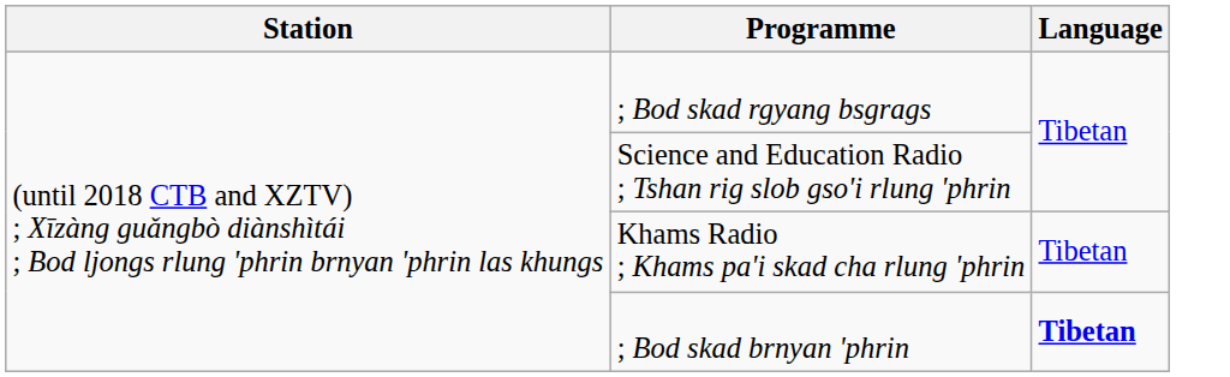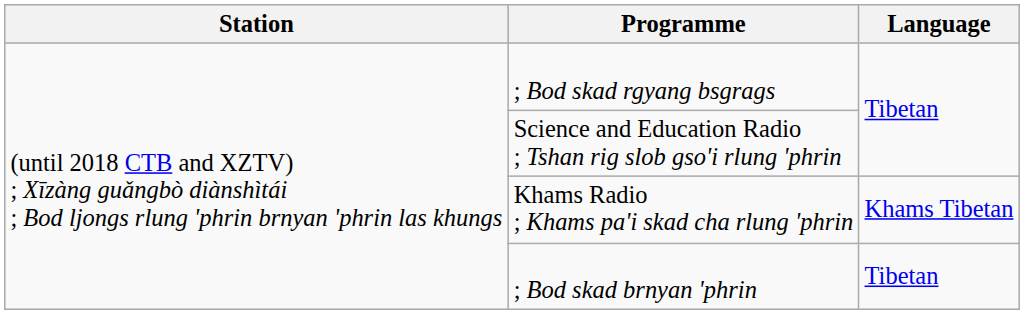 <table border="1" class="wikitable">
 <tr>
 <th>Station</th>
 <th>Programme</th>
 <th>Language</th>
 </tr>
 <tr>
 <td rowspan="4"><strong></strong><br>(until 2018 <a href='#'>CTB</a> and XZTV)<br> ; <em>Xīzàng guǎngbò diànshìtái</em><br> ; <em>Bod ljongs rlung 'phrin brnyan 'phrin las khungs</em></td>
 <td><br> ; <em>Bod skad rgyang bsgrags</em></td>
 <td rowspan="2"><a href='#'>Tibetan</a></td>
 </tr>
 <tr>
 <td>Science and Education Radio<br> ; <em>Tshan rig slob gso'i rlung 'phrin</em></td>
 </tr>
 <tr>
 <td>Khams Radio<br> ; <em>Khams pa'i skad cha rlung 'phrin</em></td>
-<td><a href='#'>Tibetan</a></td>
+<td><a href='#'>Khams Tibetan</a></td>
 </tr>
 <tr>
 <td><br> ; <em>Bod skad brnyan 'phrin</em></td>
-<td><strong><a href='#'>Tibetan</a></strong></td>
+<td><a href='#'>Tibetan</a></td>
 </tr>
 </table>
